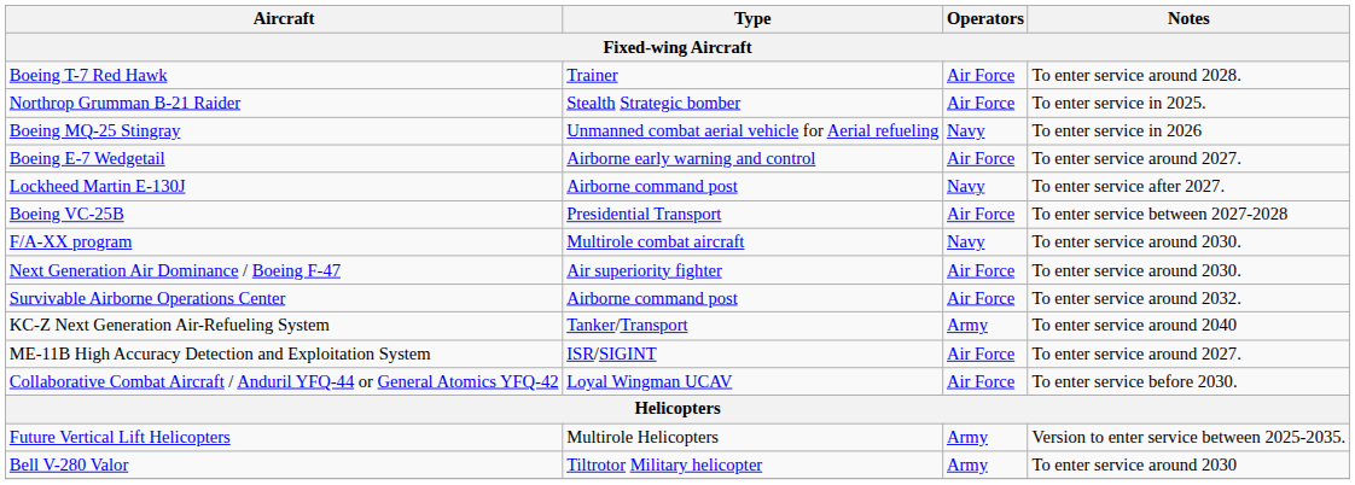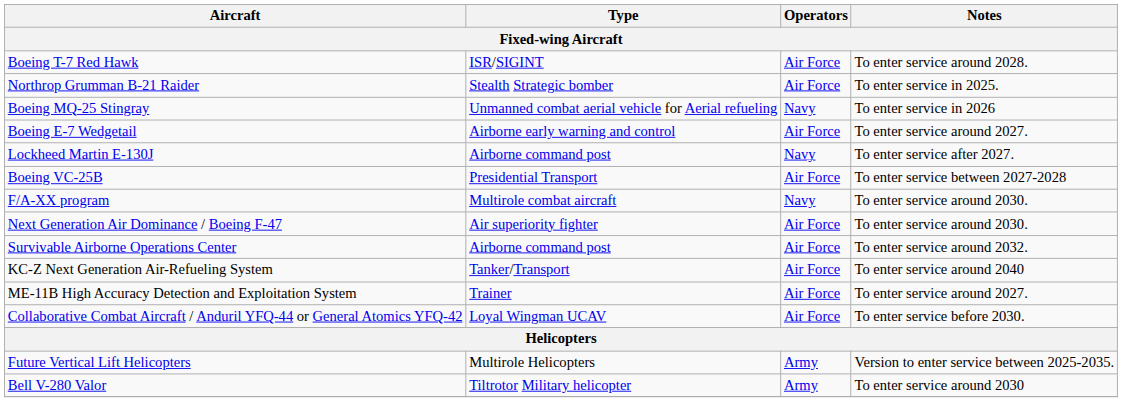 <table class="wikitable">
 <tr>
 <th>Aircraft</th>
 <th>Type</th>
 <th>Operators</th>
 <th>Notes</th>
 </tr>
 <tr>
 <th colspan="4"><strong>Fixed-wing Aircraft</strong></th>
 </tr>
 <tr>
 <td><a href='#'>Boeing T-7 Red Hawk</a></td>
-<td><a href='#'>Trainer</a></td>
+<td><a href='#'>ISR</a>/<a href='#'>SIGINT</a></td>
 <td><a href='#'>Air Force</a></td>
 <td>To enter service around 2028.</td>
 </tr>
 <tr>
 <td><a href='#'>Northrop Grumman B-21 Raider</a></td>
 <td><a href='#'>Stealth</a> <a href='#'>Strategic bomber</a></td>
 <td><a href='#'>Air Force</a></td>
 <td>To enter service in 2025.</td>
 </tr>
 <tr>
 <td><a href='#'>Boeing MQ-25 Stingray</a></td>
 <td><a href='#'>Unmanned combat aerial vehicle</a> for <a href='#'>Aerial refueling</a></td>
 <td><a href='#'>Navy</a></td>
 <td>To enter service in 2026</td>
 </tr>
 <tr>
 <td><a href='#'>Boeing E-7 Wedgetail</a></td>
 <td><a href='#'>Airborne early warning and control</a></td>
 <td><a href='#'>Air Force</a></td>
 <td>To enter service around 2027.</td>
 </tr>
 <tr>
 <td><a href='#'>Lockheed Martin E-130J</a></td>
 <td><a href='#'>Airborne command post</a></td>
 <td><a href='#'>Navy</a></td>
 <td>To enter service after 2027.</td>
 </tr>
 <tr>
 <td><a href='#'>Boeing VC-25B</a></td>
 <td><a href='#'>Presidential Transport</a></td>
 <td><a href='#'>Air Force</a></td>
 <td>To enter service between 2027-2028</td>
 </tr>
 <tr>
 <td><a href='#'>F/A-XX program</a></td>
 <td><a href='#'>Multirole combat aircraft</a></td>
 <td><a href='#'>Navy</a></td>
 <td>To enter service around 2030.</td>
 </tr>
 <tr>
 <td><a href='#'>Next Generation Air Dominance</a> / <a href='#'>Boeing F-47</a></td>
 <td><a href='#'>Air superiority fighter</a></td>
 <td><a href='#'>Air Force</a></td>
 <td>To enter service around 2030.</td>
 </tr>
 <tr>
 <td><a href='#'>Survivable Airborne Operations Center</a></td>
 <td><a href='#'>Airborne command post</a></td>
 <td><a href='#'>Air Force</a></td>
 <td>To enter service around 2032.</td>
 </tr>
 <tr>
 <td>KC-Z Next Generation Air-Refueling System</td>
 <td><a href='#'>Tanker</a>/<a href='#'>Transport</a></td>
-<td><a href='#'>Army</a></td>
+<td><a href='#'>Air Force</a></td>
 <td>To enter service around 2040</td>
 </tr>
 <tr>
 <td>ME-11B High Accuracy Detection and Exploitation System</td>
-<td><a href='#'>ISR</a>/<a href='#'>SIGINT</a></td>
+<td><a href='#'>Trainer</a></td>
 <td><a href='#'>Air Force</a></td>
 <td>To enter service around 2027.</td>
 </tr>
 <tr>
 <td><a href='#'>Collaborative Combat Aircraft</a> / <a href='#'>Anduril YFQ-44</a> or <a href='#'>General Atomics YFQ-42</a></td>
 <td><a href='#'>Loyal Wingman UCAV</a></td>
 <td><a href='#'>Air Force</a></td>
 <td>To enter service before 2030.</td>
 </tr>
 <tr>
 <th colspan="4"><strong>Helicopters</strong></th>
 </tr>
 <tr>
 <td><a href='#'>Future Vertical Lift Helicopters</a></td>
 <td>Multirole Helicopters</td>
 <td><a href='#'>Army</a></td>
 <td>Version to enter service between 2025-2035.</td>
 </tr>
 <tr>
 <td><a href='#'>Bell V-280 Valor</a></td>
 <td><a href='#'>Tiltrotor</a> <a href='#'>Military helicopter</a></td>
 <td><a href='#'>Army</a></td>
 <td>To enter service around 2030</td>
 </tr>
 <tr>
 </tr>
 </table>
